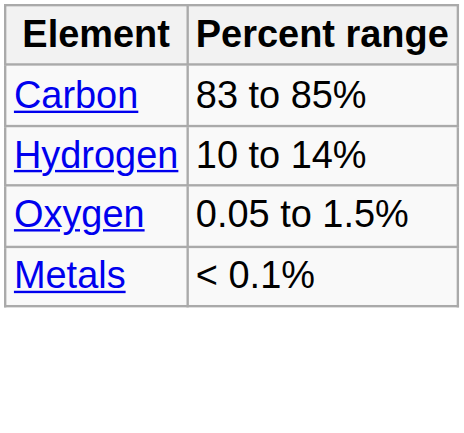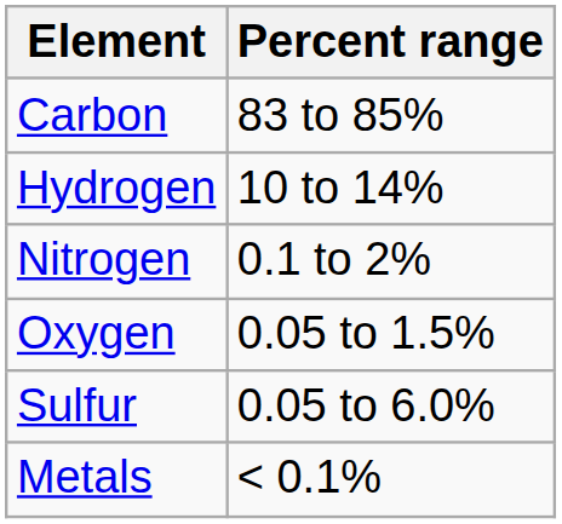 <table class="wikitable">
 <tr>
 <th>Element</th>
 <th>Percent range</th>
 </tr>
 <tr>
 <td><a href='#'>Carbon</a></td>
 <td>83 to 85%</td>
 </tr>
 <tr>
 <td><a href='#'>Hydrogen</a></td>
 <td>10 to 14%</td>
 </tr>
 <tr>
+<td><a href='#'>Nitrogen</a></td>
+<td>0.1 to 2%</td>
+</tr>
+<tr>
 <td><a href='#'>Oxygen</a></td>
 <td>0.05 to 1.5%</td>
+</tr>
+<tr>
+<td><a href='#'>Sulfur</a></td>
+<td>0.05 to 6.0%</td>
 </tr>
 <tr>
 <td><a href='#'>Metals</a></td>
 <td>< 0.1%</td>
 </tr>
 </table>
